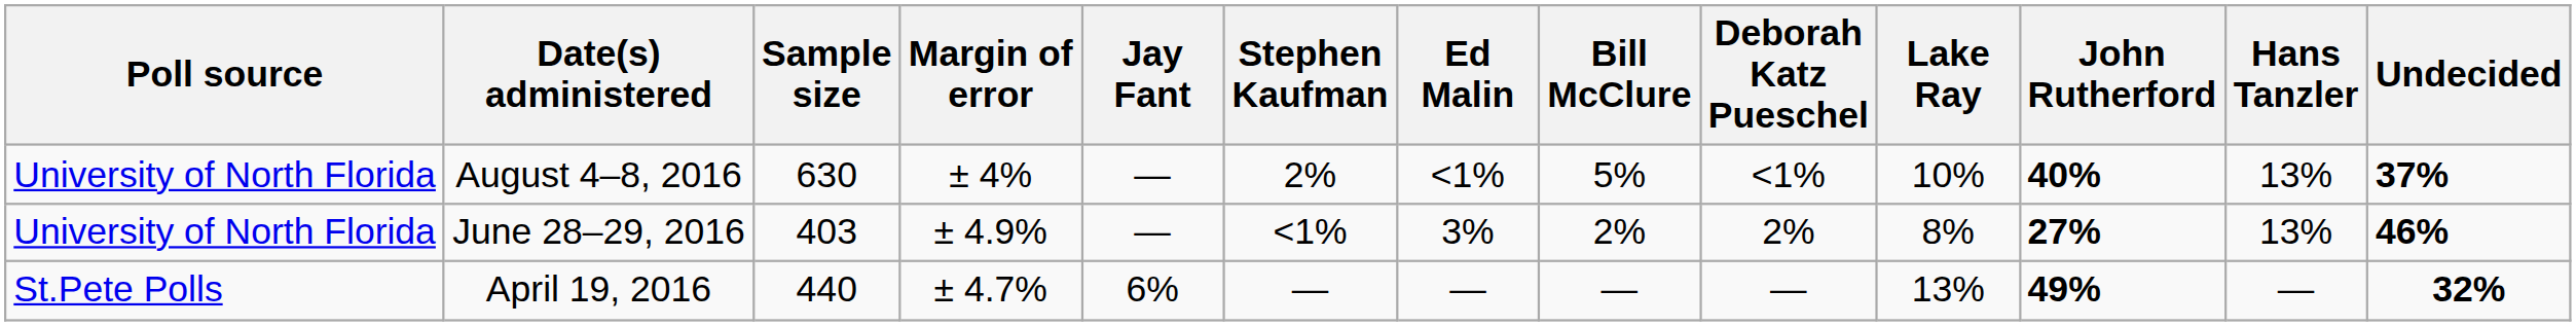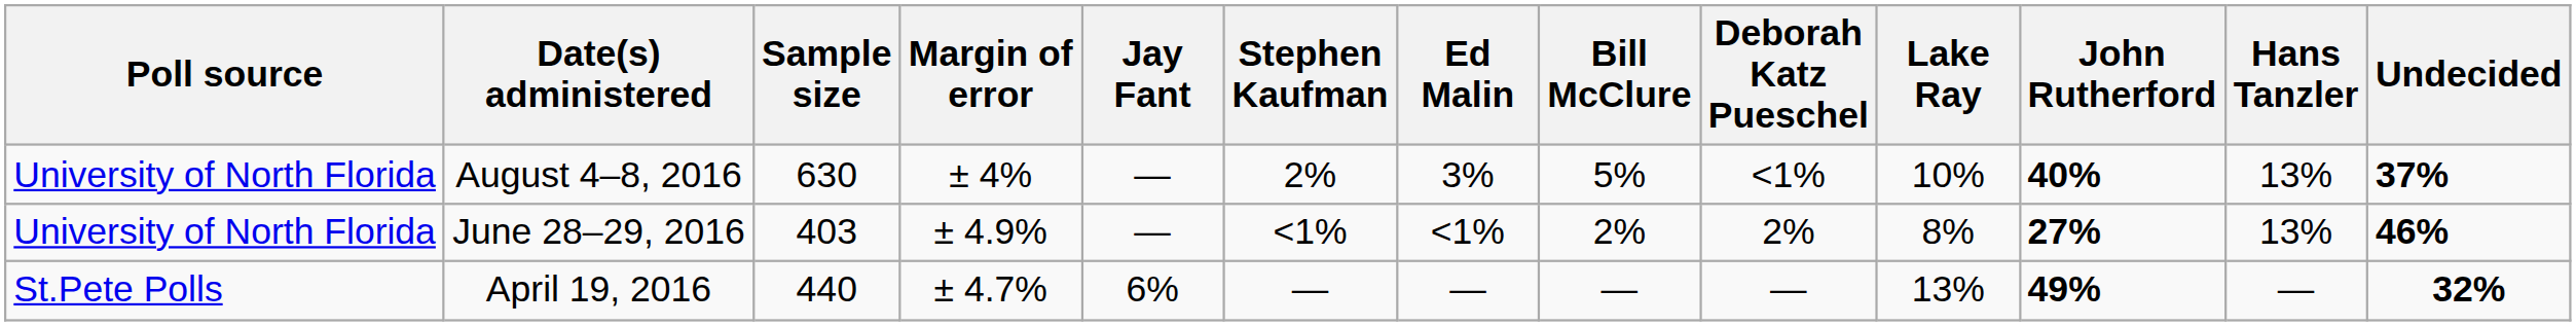 <table class="wikitable">
 <tr>
 <th>Poll source</th>
 <th>Date(s)<br>administered</th>
 <th>Sample<br>size</th>
 <th>Margin of<br>error</th>
 <th style="width:55px;">Jay<br>Fant</th>
 <th style="width:55px;">Stephen<br>Kaufman</th>
 <th style="width:55px;">Ed<br>Malin</th>
 <th style="width:55px;">Bill<br>McClure</th>
 <th style="width:55px;">Deborah<br>Katz Pueschel</th>
 <th style="width:55px;">Lake<br>Ray</th>
 <th style="width:55px;">John<br>Rutherford</th>
 <th style="width:55px;">Hans<br>Tanzler</th>
 <th>Undecided</th>
 </tr>
 <tr>
 <td><a href='#'>University of North Florida</a></td>
 <td align=center>August 4–8, 2016</td>
 <td align=center>630</td>
 <td align=center>± 4%</td>
 <td align=center>—</td>
 <td align=center>2%</td>
-<td align=center><1%</td>
+<td align=center>3%</td>
 <td align=center>5%</td>
 <td align=center><1%</td>
 <td align=center>10%</td>
 <td><strong>40%</strong></td>
 <td align=center>13%</td>
 <td><strong>37%</strong></td>
 </tr>
 <tr>
 <td><a href='#'>University of North Florida</a></td>
 <td align=center>June 28–29, 2016</td>
 <td align=center>403</td>
 <td align=center>± 4.9%</td>
 <td align=center>—</td>
 <td align=center><1%</td>
-<td align=center>3%</td>
+<td align=center><1%</td>
 <td align=center>2%</td>
 <td align=center>2%</td>
 <td align=center>8%</td>
 <td><strong>27%</strong></td>
 <td align=center>13%</td>
 <td><strong>46%</strong></td>
 </tr>
 <tr>
 <td><a href='#'>St.Pete Polls</a></td>
 <td align=center>April 19, 2016</td>
 <td align=center>440</td>
 <td align=center>± 4.7%</td>
 <td align=center>6%</td>
 <td align=center>—</td>
 <td align=center>—</td>
 <td align=center>—</td>
 <td align=center>—</td>
 <td align=center>13%</td>
 <td><strong>49%</strong></td>
 <td align=center>—</td>
 <td align=center><strong>32%</strong></td>
 </tr>
 </table>
